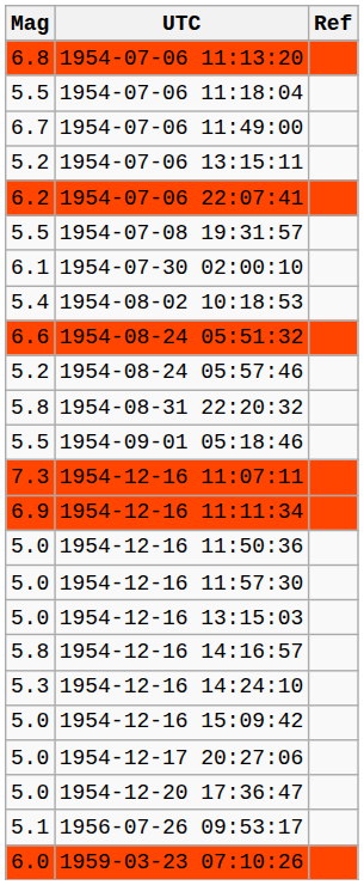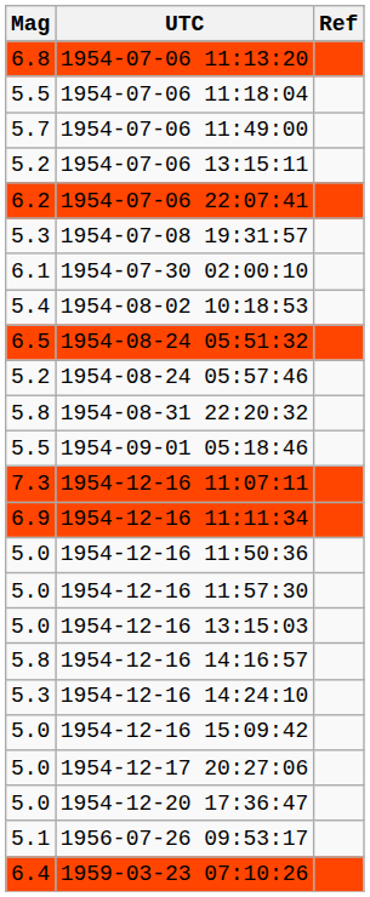 <table class="wikitable">
 <tr>
 <th>Mag</th>
 <th>UTC</th>
 <th>Ref</th>
 </tr>
 <tr>
 </tr>
 <tr bgcolor="FF 45 00">
 <td>6.8</td>
 <td>1954-07-06 11:13:20</td>
 <td></td>
 </tr>
 <tr>
 <td>5.5</td>
 <td>1954-07-06 11:18:04</td>
 <td></td>
 </tr>
 <tr>
-<td>6.7</td>
+<td>5.7</td>
 <td>1954-07-06 11:49:00</td>
 <td></td>
 </tr>
 <tr>
 <td>5.2</td>
 <td>1954-07-06 13:15:11</td>
 <td></td>
 </tr>
 <tr bgcolor="FF 45 00">
 <td>6.2</td>
 <td>1954-07-06 22:07:41</td>
 <td></td>
 </tr>
 <tr>
-<td>5.5</td>
+<td>5.3</td>
 <td>1954-07-08 19:31:57</td>
 <td></td>
 </tr>
 <tr>
 <td>6.1</td>
 <td>1954-07-30 02:00:10</td>
 <td></td>
 </tr>
 <tr>
 <td>5.4</td>
 <td>1954-08-02 10:18:53</td>
 <td></td>
 </tr>
 <tr bgcolor="FF 45 00">
-<td>6.6</td>
+<td>6.5</td>
 <td>1954-08-24 05:51:32</td>
 <td></td>
 </tr>
 <tr>
 <td>5.2</td>
 <td>1954-08-24 05:57:46</td>
 <td></td>
 </tr>
 <tr>
 <td>5.8</td>
 <td>1954-08-31 22:20:32</td>
 <td></td>
 </tr>
 <tr>
 <td>5.5</td>
 <td>1954-09-01 05:18:46</td>
 <td></td>
 </tr>
 <tr bgcolor="FF 45 00">
 <td>7.3</td>
 <td>1954-12-16 11:07:11</td>
 <td></td>
 </tr>
 <tr bgcolor="FF 45 00">
 <td>6.9</td>
 <td>1954-12-16 11:11:34</td>
 <td></td>
 </tr>
 <tr>
 <td>5.0</td>
 <td>1954-12-16 11:50:36</td>
 <td></td>
 </tr>
 <tr>
 <td>5.0</td>
 <td>1954-12-16 11:57:30</td>
 <td></td>
 </tr>
 <tr>
 <td>5.0</td>
 <td>1954-12-16 13:15:03</td>
 <td></td>
 </tr>
 <tr>
 <td>5.8</td>
 <td>1954-12-16 14:16:57</td>
 <td></td>
 </tr>
 <tr>
 <td>5.3</td>
 <td>1954-12-16 14:24:10</td>
 <td></td>
 </tr>
 <tr>
 <td>5.0</td>
 <td>1954-12-16 15:09:42</td>
 <td></td>
 </tr>
 <tr>
 <td>5.0</td>
 <td>1954-12-17 20:27:06</td>
 <td></td>
 </tr>
 <tr>
 <td>5.0</td>
 <td>1954-12-20 17:36:47</td>
 <td></td>
 </tr>
 <tr>
 <td>5.1</td>
 <td>1956-07-26 09:53:17</td>
 <td></td>
 </tr>
 <tr bgcolor="FF 45 00">
-<td>6.0</td>
+<td>6.4</td>
 <td>1959-03-23 07:10:26</td>
 <td></td>
 </tr>
 </table>
